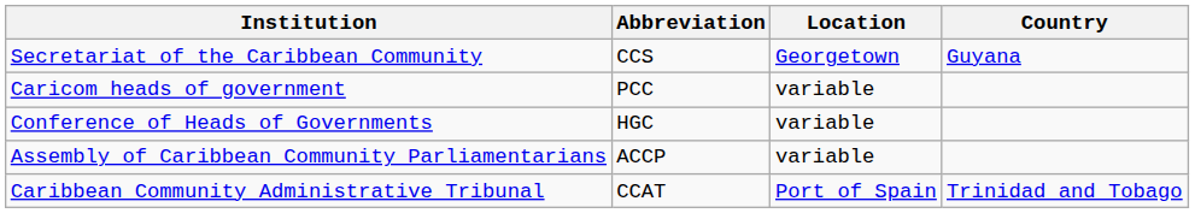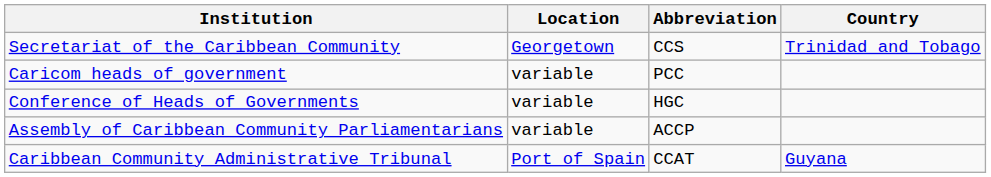 <table class="wikitable sortable">
 <tr>
 <th>Institution</th>
+<th>Location</th>
 <th>Abbreviation</th>
-<th>Location</th>
 <th>Country</th>
 </tr>
 <tr>
 <td><a href='#'>Secretariat of the Caribbean Community</a></td>
+<td><a href='#'>Georgetown</a></td>
 <td>CCS</td>
-<td><a href='#'>Georgetown</a></td>
-<td><a href='#'>Guyana</a></td>
+<td><a href='#'>Trinidad and Tobago</a></td>
 </tr>
 <tr>
 <td><a href='#'>Caricom heads of government</a></td>
+<td>variable</td>
 <td>PCC</td>
-<td>variable</td>
 <td></td>
 </tr>
 <tr>
 <td><a href='#'>Conference of Heads of Governments</a></td>
+<td>variable</td>
 <td>HGC</td>
-<td>variable</td>
 <td></td>
 </tr>
 <tr>
 <td><a href='#'>Assembly of Caribbean Community Parliamentarians</a></td>
+<td>variable</td>
 <td>ACCP</td>
-<td>variable</td>
 <td></td>
 </tr>
 <tr>
 <td><a href='#'>Caribbean Community Administrative Tribunal</a></td>
+<td><a href='#'>Port of Spain</a></td>
 <td>CCAT</td>
-<td><a href='#'>Port of Spain</a></td>
-<td><a href='#'>Trinidad and Tobago</a></td>
+<td><a href='#'>Guyana</a></td>
 </tr>
 </table>
